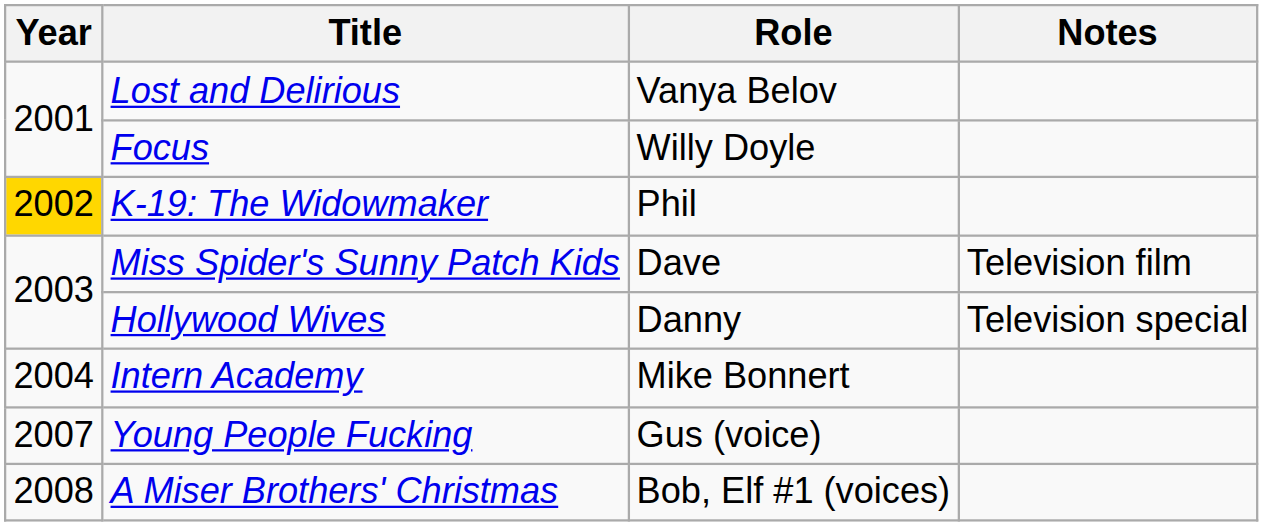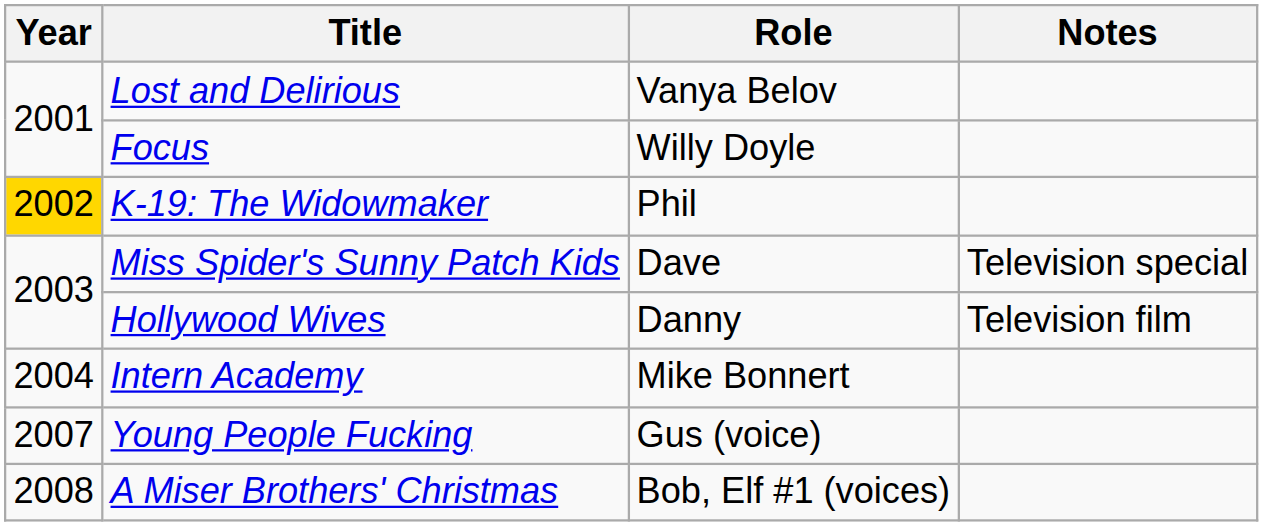 <table class="wikitable sortable">
 <tr>
 <th>Year</th>
 <th>Title</th>
 <th>Role</th>
 <th class="unsortable">Notes</th>
 </tr>
 <tr>
 <td rowspan="2">2001</td>
 <td><em><a href='#'>Lost and Delirious</a></em></td>
 <td>Vanya Belov</td>
 <td></td>
 </tr>
 <tr>
 <td><em><a href='#'>Focus</a></em></td>
 <td>Willy Doyle</td>
 <td></td>
 </tr>
 <tr>
 <td style="background: gold;">2002</td>
 <td><em><a href='#'>K-19: The Widowmaker</a></em></td>
 <td>Phil</td>
 <td></td>
 </tr>
 <tr>
 <td rowspan="2">2003</td>
 <td><em><a href='#'>Miss Spider's Sunny Patch Kids</a></em></td>
 <td>Dave</td>
-<td>Television film</td>
+<td>Television special</td>
 </tr>
 <tr>
 <td><em><a href='#'>Hollywood Wives</a></em></td>
 <td>Danny</td>
-<td>Television special</td>
+<td>Television film</td>
 </tr>
 <tr>
 <td>2004</td>
 <td><em><a href='#'>Intern Academy</a></em></td>
 <td>Mike Bonnert</td>
 <td></td>
 </tr>
 <tr>
 <td>2007</td>
 <td><em><a href='#'>Young People Fucking</a></em></td>
 <td>Gus (voice)</td>
 <td></td>
 </tr>
 <tr>
 <td>2008</td>
 <td data-sort-value="Miser Brothers' Christmas, A"><em><a href='#'>A Miser Brothers' Christmas</a></em></td>
 <td>Bob, Elf #1 (voices)</td>
 <td></td>
 </tr>
 </table>
